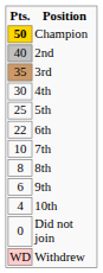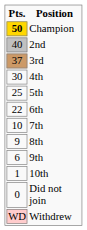 <table bgcolor=#F9F9F9 style="float: right; border: 1px solid gray; margin: .46em 0 0 .2em;">
 <tr>
 <th width="25px">Pts.</th>
 <th width="75px">Position</th>
 </tr>
 <tr>
 <td bgcolor=gold align=center style="border: 1px solid gray;"><strong>50</strong></td>
 <td>Champion</td>
 </tr>
 <tr>
 <td bgcolor=silver align=center style="border: 1px solid gray;">40</td>
 <td>2nd</td>
 </tr>
 <tr>
-<td bgcolor=#CC9966 align=center style="border: 1px solid gray;">35</td>
+<td bgcolor=#CC9966 align=center style="border: 1px solid gray;">37</td>
 <td>3rd</td>
 </tr>
 <tr>
 <td align=center style="border: 1px solid gray;">30</td>
 <td>4th</td>
 </tr>
 <tr>
 <td align=center style="border: 1px solid gray;">25</td>
 <td>5th</td>
 </tr>
 <tr>
 <td align=center style="border: 1px solid gray;">22</td>
 <td>6th</td>
 </tr>
 <tr>
 <td align=center style="border: 1px solid gray;">10</td>
 <td>7th</td>
 </tr>
 <tr>
-<td align=center style="border: 1px solid gray;">8</td>
+<td align=center style="border: 1px solid gray;">9</td>
 <td>8th</td>
 </tr>
 <tr>
 <td align=center style="border: 1px solid gray;">6</td>
 <td>9th</td>
 </tr>
 <tr>
-<td align=center style="border: 1px solid gray;">4</td>
+<td align=center style="border: 1px solid gray;">1</td>
 <td>10th</td>
 </tr>
 <tr>
 <td align=center style="border: 1px solid gray;">0</td>
 <td>Did not join</td>
 </tr>
 <tr>
 <td bgcolor=#FFCCCC align=center style="border: 1px solid gray;">WD</td>
 <td>Withdrew</td>
 </tr>
 </table>
